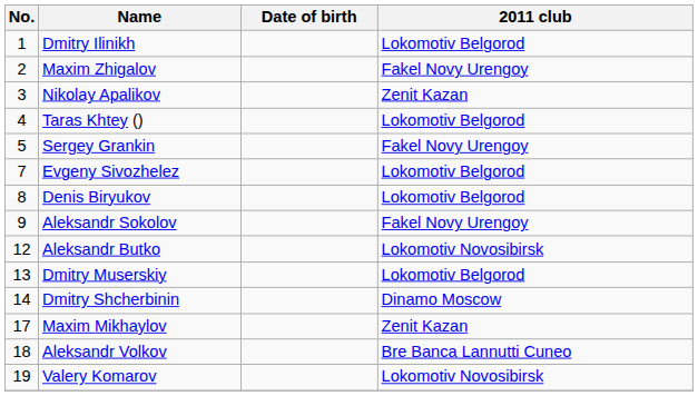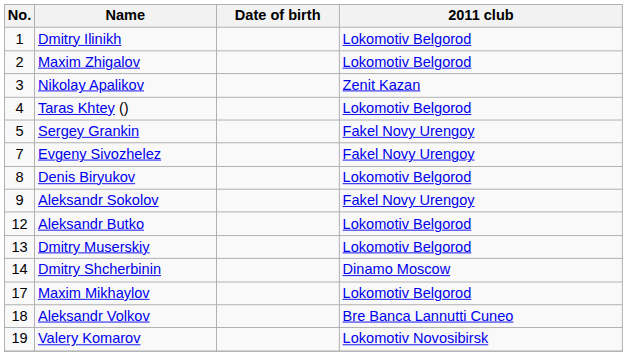 <table class="wikitable sortable" style="font-size:100%; text-align:center;">
 <tr>
 <th>No.</th>
 <th style="width:12em">Name</th>
 <th style="width:8em">Date of birth</th>
 <th style="width:19em">2011 club</th>
 </tr>
 <tr>
 <td>1</td>
 <td align=left><a href='#'>Dmitry Ilinikh</a></td>
 <td align=right></td>
 <td align=left> <a href='#'>Lokomotiv Belgorod</a></td>
 </tr>
 <tr>
 <td>2</td>
 <td align=left><a href='#'>Maxim Zhigalov</a></td>
 <td align=right></td>
-<td align=left> <a href='#'>Fakel Novy Urengoy</a></td>
+<td align=left> <a href='#'>Lokomotiv Belgorod</a></td>
 </tr>
 <tr>
 <td>3</td>
 <td align=left><a href='#'>Nikolay Apalikov</a></td>
 <td align=right></td>
 <td align=left> <a href='#'>Zenit Kazan</a></td>
 </tr>
 <tr>
 <td>4</td>
 <td align=left><a href='#'>Taras Khtey</a> ()</td>
 <td align=right></td>
 <td align=left> <a href='#'>Lokomotiv Belgorod</a></td>
 </tr>
 <tr>
 <td>5</td>
 <td align=left><a href='#'>Sergey Grankin</a></td>
 <td align=right></td>
 <td align=left> <a href='#'>Fakel Novy Urengoy</a></td>
 </tr>
 <tr>
 <td>7</td>
 <td align=left><a href='#'>Evgeny Sivozhelez</a></td>
 <td align=right></td>
-<td align=left> <a href='#'>Lokomotiv Belgorod</a></td>
+<td align=left> <a href='#'>Fakel Novy Urengoy</a></td>
 </tr>
 <tr>
 <td>8</td>
 <td align=left><a href='#'>Denis Biryukov</a></td>
 <td align=right></td>
 <td align=left> <a href='#'>Lokomotiv Belgorod</a></td>
 </tr>
 <tr>
 <td>9</td>
 <td align=left><a href='#'>Aleksandr Sokolov</a></td>
 <td align=right></td>
 <td align=left> <a href='#'>Fakel Novy Urengoy</a></td>
 </tr>
 <tr>
 <td>12</td>
 <td align=left><a href='#'>Aleksandr Butko</a></td>
 <td align=right></td>
-<td align=left> <a href='#'>Lokomotiv Novosibirsk</a></td>
+<td align=left> <a href='#'>Lokomotiv Belgorod</a></td>
 </tr>
 <tr>
 <td>13</td>
 <td align=left><a href='#'>Dmitry Muserskiy</a></td>
 <td align=right></td>
 <td align=left> <a href='#'>Lokomotiv Belgorod</a></td>
 </tr>
 <tr>
 <td>14</td>
 <td align=left><a href='#'>Dmitry Shcherbinin</a></td>
 <td align=right></td>
 <td align=left> <a href='#'>Dinamo Moscow</a></td>
 </tr>
 <tr>
 <td>17</td>
 <td align=left><a href='#'>Maxim Mikhaylov</a></td>
 <td align=right></td>
-<td align=left> <a href='#'>Zenit Kazan</a></td>
+<td align=left> <a href='#'>Lokomotiv Belgorod</a></td>
 </tr>
 <tr>
 <td>18</td>
 <td align=left><a href='#'>Aleksandr Volkov</a></td>
 <td align=right></td>
 <td align=left> <a href='#'>Bre Banca Lannutti Cuneo</a></td>
 </tr>
 <tr>
 <td>19</td>
 <td align=left><a href='#'>Valery Komarov</a></td>
 <td align=right></td>
 <td align=left> <a href='#'>Lokomotiv Novosibirsk</a></td>
 </tr>
 <tr>
 </tr>
 </table>
